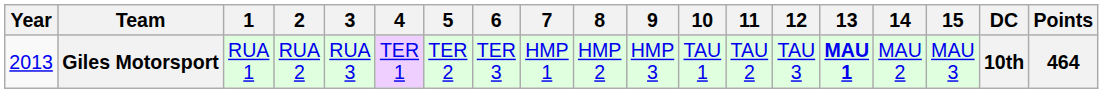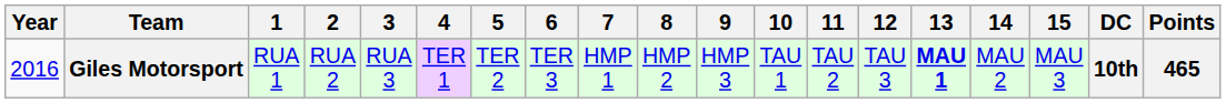 <table class="wikitable" style="text-align:center; font-size:85%">
 <tr>
 <th>Year</th>
 <th>Team</th>
 <th>1</th>
 <th>2</th>
 <th>3</th>
 <th>4</th>
 <th>5</th>
 <th>6</th>
 <th>7</th>
 <th>8</th>
 <th>9</th>
 <th>10</th>
 <th>11</th>
 <th>12</th>
 <th>13</th>
 <th>14</th>
 <th>15</th>
 <th>DC</th>
 <th>Points</th>
 </tr>
 <tr>
-<td><a href='#'>2013</a></td>
+<td><a href='#'>2016</a></td>
 <th nowrap>Giles Motorsport</th>
 <td style="background:#DFFFDF;"><a href='#'>RUA<br>1</a><br></td>
 <td style="background:#DFFFDF;"><a href='#'>RUA<br>2</a><br></td>
 <td style="background:#DFFFDF;"><a href='#'>RUA<br>3</a><br></td>
 <td style="background:#EFCFFF;"><a href='#'>TER<br>1</a><br></td>
 <td style="background:#DFFFDF;"><a href='#'>TER<br>2</a><br></td>
 <td style="background:#DFFFDF;"><a href='#'>TER<br>3</a><br></td>
 <td style="background:#DFFFDF;"><a href='#'>HMP<br>1</a><br></td>
 <td style="background:#DFFFDF;"><a href='#'>HMP<br>2</a><br></td>
 <td style="background:#DFFFDF;"><a href='#'>HMP<br>3</a><br></td>
 <td style="background:#DFFFDF;"><a href='#'>TAU<br>1</a><br></td>
 <td style="background:#DFFFDF;"><a href='#'>TAU<br>2</a><br></td>
 <td style="background:#DFFFDF;"><a href='#'>TAU<br>3</a><br></td>
 <td style="background:#DFFFDF;"><strong><a href='#'>MAU<br>1</a><br></strong></td>
 <td style="background:#DFFFDF;"><a href='#'>MAU<br>2</a><br></td>
 <td style="background:#DFFFDF;"><a href='#'>MAU<br>3</a><br></td>
 <th>10th</th>
-<th>464</th>
+<th>465</th>
 </tr>
 </table>
